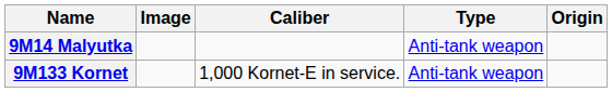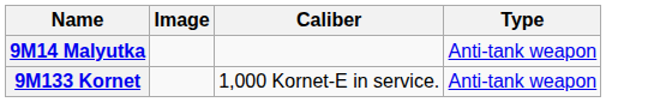 <table class="wikitable">
 <tr>
 <th scope="col">Name</th>
 <th scope="col">Image</th>
 <th scope="col">Caliber</th>
 <th scope="col">Type</th>
-<th scope="col">Origin</th>
 </tr>
 <tr>
 <th scope="row"><a href='#'>9M14 Malyutka</a></th>
 <td></td>
 <td></td>
 <td><a href='#'>Anti-tank weapon</a></td>
-<td></td>
 </tr>
 <tr>
 <th scope="row"><a href='#'>9M133 Kornet</a></th>
 <td></td>
 <td>1,000 Kornet-E in service.</td>
 <td><a href='#'>Anti-tank weapon</a></td>
-<td></td>
 </tr>
 </table>
